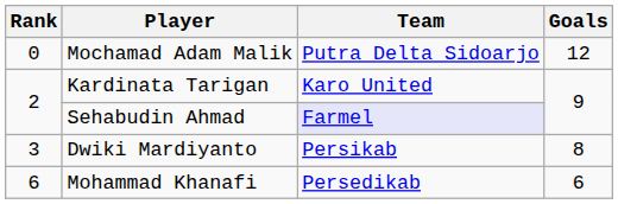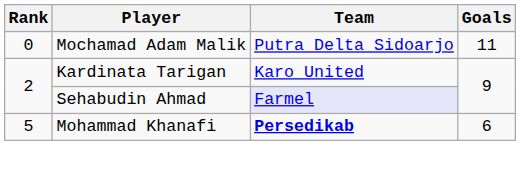 <table class="wikitable" style="text-align:center">
 <tr>
 <th>Rank</th>
 <th>Player</th>
 <th>Team</th>
 <th>Goals</th>
 </tr>
 <tr>
 <td>0</td>
 <td align="left"> Mochamad Adam Malik</td>
 <td align="left"><a href='#'>Putra Delta Sidoarjo</a></td>
-<td>12</td>
+<td>11</td>
 </tr>
 <tr>
 <td rowspan="2">2</td>
 <td align="left"> Kardinata Tarigan</td>
 <td align="left"><a href='#'>Karo United</a></td>
 <td rowspan="2">9</td>
 </tr>
 <tr>
 <td align="left"> Sehabudin Ahmad</td>
 <td align="left" style="background: lavender;"><a href='#'>Farmel</a></td>
 </tr>
 <tr>
-<td>3</td>
-<td align="left"> Dwiki Mardiyanto</td>
-<td align="left"><a href='#'>Persikab</a></td>
-<td>8</td>
-</tr>
-<tr>
-<td>6</td>
+<td>5</td>
 <td align="left"> Mohammad Khanafi</td>
-<td align="left"><a href='#'>Persedikab</a></td>
+<td align="left"><strong><a href='#'>Persedikab</a></strong></td>
 <td>6</td>
 </tr>
 </table>
